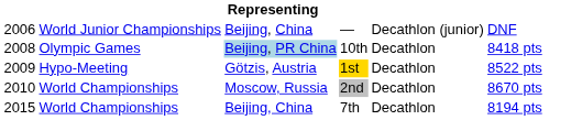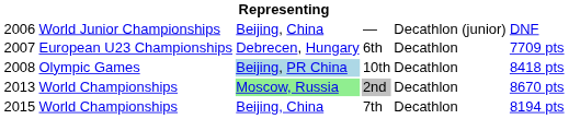 <table>
 <tr>
 <th colspan="6">Representing </th>
 </tr>
 <tr>
 <td>2006</td>
 <td><a href='#'>World Junior Championships</a></td>
 <td><a href='#'>Beijing</a>, <a href='#'>China</a></td>
 <td>—</td>
 <td>Decathlon (junior)</td>
 <td><a href='#'>DNF</a></td>
 </tr>
 <tr>
+<td>2007</td>
+<td><a href='#'>European U23 Championships</a></td>
+<td><a href='#'>Debrecen</a>, <a href='#'>Hungary</a></td>
+<td>6th</td>
+<td>Decathlon</td>
+<td><a href='#'>7709 pts</a></td>
+</tr>
+<tr>
 <td>2008</td>
 <td><a href='#'>Olympic Games</a></td>
 <td style="background: lightblue;"><a href='#'>Beijing</a>, <a href='#'>PR China</a></td>
 <td>10th</td>
 <td>Decathlon</td>
 <td><a href='#'>8418 pts</a></td>
 </tr>
 <tr>
-<td>2009</td>
-<td><a href='#'>Hypo-Meeting</a></td>
-<td><a href='#'>Götzis</a>, <a href='#'>Austria</a></td>
-<td bgcolor=gold>1st</td>
-<td>Decathlon</td>
-<td><a href='#'>8522 pts</a></td>
-</tr>
-<tr>
-<td>2010</td>
+<td>2013</td>
 <td><a href='#'>World Championships</a></td>
-<td><a href='#'>Moscow, Russia</a></td>
+<td style="background: lightgreen;"><a href='#'>Moscow, Russia</a></td>
 <td bgcolor=silver>2nd</td>
 <td>Decathlon</td>
 <td><a href='#'>8670 pts</a></td>
 </tr>
 <tr>
 <td>2015</td>
 <td><a href='#'>World Championships</a></td>
 <td><a href='#'>Beijing, China</a></td>
 <td>7th</td>
 <td>Decathlon</td>
 <td><a href='#'>8194 pts</a></td>
 </tr>
 </table>
